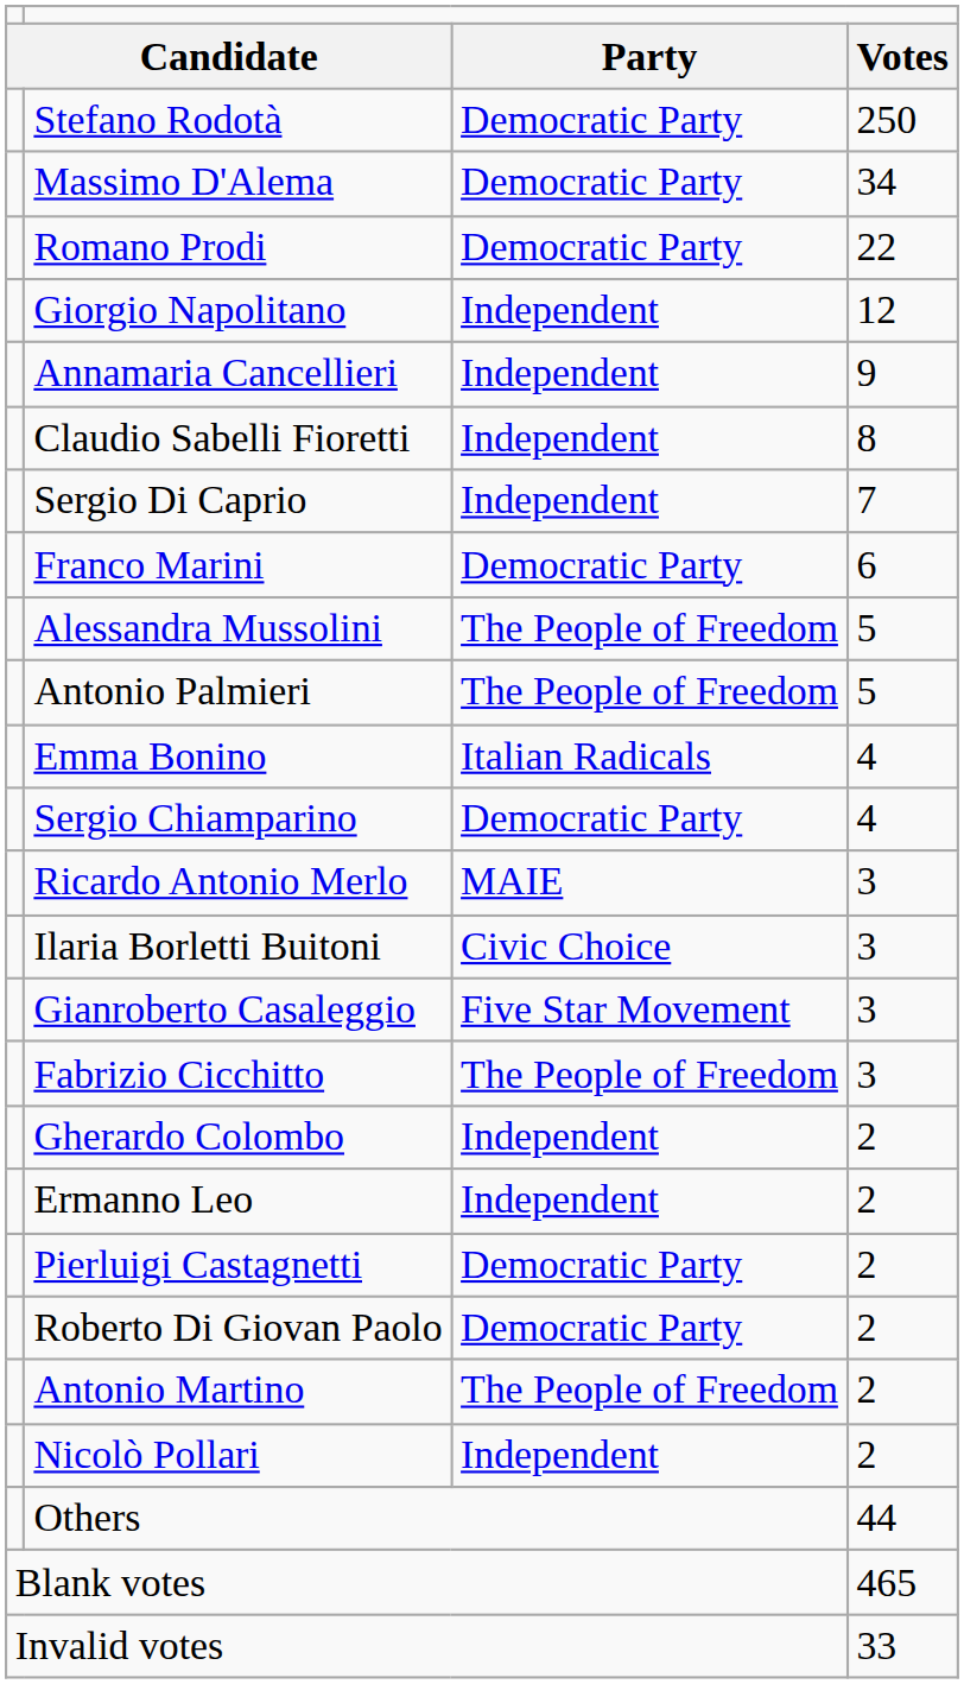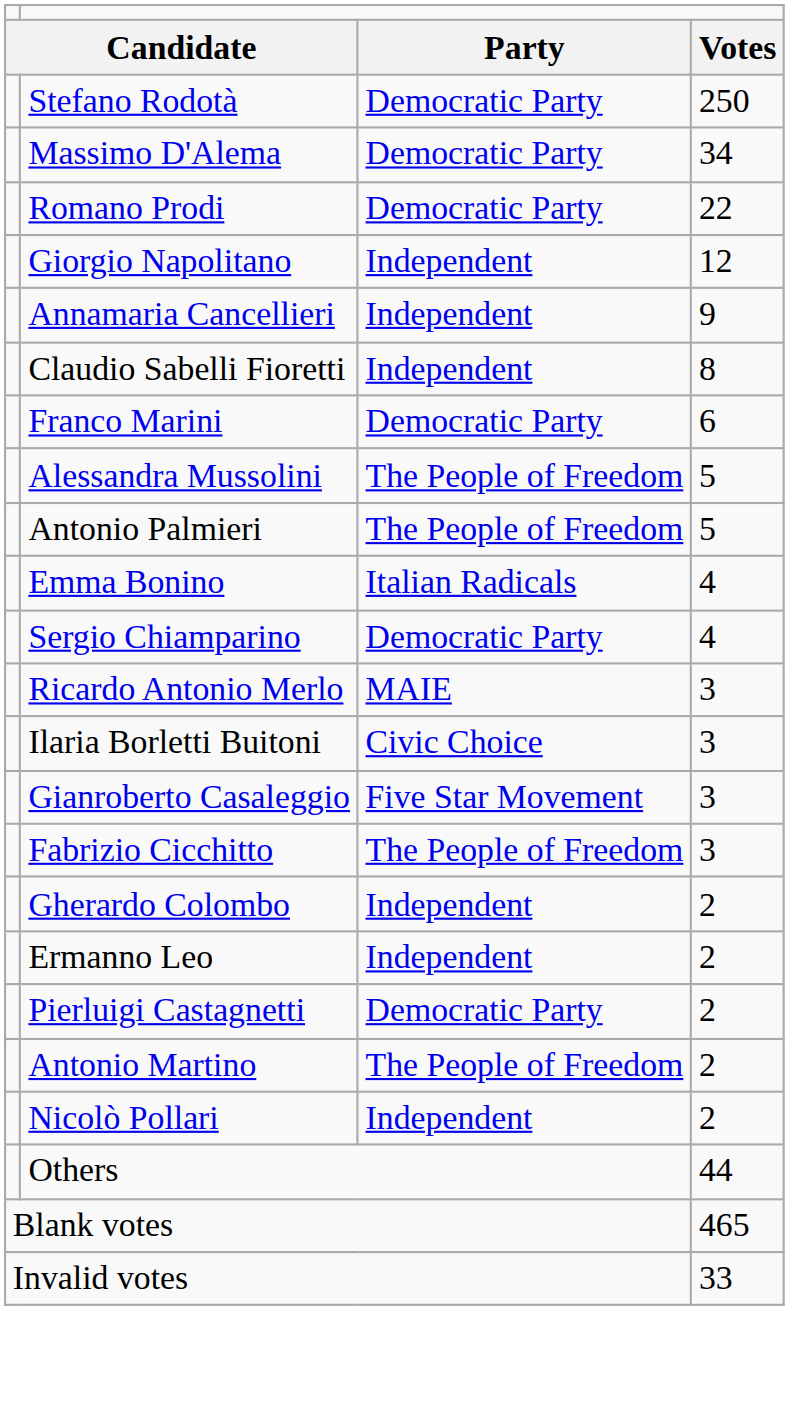 <table class="wikitable" style="font-size: align=left">
 <tr>
 <td></td>
 </tr>
 <tr>
 <th colspan=2>Candidate</th>
 <th>Party</th>
 <th>Votes</th>
 </tr>
 <tr>
 <td bgcolor=></td>
 <td><a href='#'>Stefano Rodotà</a></td>
 <td><a href='#'>Democratic Party</a></td>
 <td>250</td>
 </tr>
 <tr>
 <td bgcolor=></td>
 <td><a href='#'>Massimo D'Alema</a></td>
 <td><a href='#'>Democratic Party</a></td>
 <td>34</td>
 </tr>
 <tr>
 <td bgcolor=></td>
 <td><a href='#'>Romano Prodi</a></td>
 <td><a href='#'>Democratic Party</a></td>
 <td>22</td>
 </tr>
 <tr>
 <td bgcolor=></td>
 <td><a href='#'>Giorgio Napolitano</a></td>
 <td><a href='#'>Independent</a></td>
 <td>12</td>
 </tr>
 <tr>
 <td bgcolor=></td>
 <td><a href='#'>Annamaria Cancellieri</a></td>
 <td><a href='#'>Independent</a></td>
 <td>9</td>
 </tr>
 <tr>
 <td bgcolor=></td>
 <td>Claudio Sabelli Fioretti</td>
 <td><a href='#'>Independent</a></td>
 <td>8</td>
-</tr>
-<tr>
-<td bgcolor=></td>
-<td>Sergio Di Caprio</td>
-<td><a href='#'>Independent</a></td>
-<td>7</td>
 </tr>
 <tr>
 <td bgcolor=></td>
 <td><a href='#'>Franco Marini</a></td>
 <td><a href='#'>Democratic Party</a></td>
 <td>6</td>
 </tr>
 <tr>
 <td bgcolor=></td>
 <td><a href='#'>Alessandra Mussolini</a></td>
 <td><a href='#'>The People of Freedom</a></td>
 <td>5</td>
 </tr>
 <tr>
 <td bgcolor=></td>
 <td>Antonio Palmieri</td>
 <td><a href='#'>The People of Freedom</a></td>
 <td>5</td>
 </tr>
 <tr>
 <td bgcolor=></td>
 <td><a href='#'>Emma Bonino</a></td>
 <td><a href='#'>Italian Radicals</a></td>
 <td>4</td>
 </tr>
 <tr>
 <td bgcolor=></td>
 <td><a href='#'>Sergio Chiamparino</a></td>
 <td><a href='#'>Democratic Party</a></td>
 <td>4</td>
 </tr>
 <tr>
 <td bgcolor=></td>
 <td><a href='#'>Ricardo Antonio Merlo</a></td>
 <td><a href='#'>MAIE</a></td>
 <td>3</td>
 </tr>
 <tr>
 <td bgcolor=></td>
 <td>Ilaria Borletti Buitoni</td>
 <td><a href='#'>Civic Choice</a></td>
 <td>3</td>
 </tr>
 <tr>
 <td bgcolor=></td>
 <td><a href='#'>Gianroberto Casaleggio</a></td>
 <td><a href='#'>Five Star Movement</a></td>
 <td>3</td>
 </tr>
 <tr>
 <td bgcolor=></td>
 <td><a href='#'>Fabrizio Cicchitto</a></td>
 <td><a href='#'>The People of Freedom</a></td>
 <td>3</td>
 </tr>
 <tr>
 <td bgcolor=></td>
 <td><a href='#'>Gherardo Colombo</a></td>
 <td><a href='#'>Independent</a></td>
 <td>2</td>
 </tr>
 <tr>
 <td bgcolor=></td>
 <td>Ermanno Leo</td>
 <td><a href='#'>Independent</a></td>
 <td>2</td>
 </tr>
 <tr>
 <td bgcolor=></td>
 <td><a href='#'>Pierluigi Castagnetti</a></td>
 <td><a href='#'>Democratic Party</a></td>
 <td>2</td>
 </tr>
 <tr>
 <td bgcolor=></td>
-<td>Roberto Di Giovan Paolo</td>
-<td><a href='#'>Democratic Party</a></td>
-<td>2</td>
-</tr>
-<tr>
-<td bgcolor=></td>
 <td><a href='#'>Antonio Martino</a></td>
 <td><a href='#'>The People of Freedom</a></td>
 <td>2</td>
 </tr>
 <tr>
 <td bgcolor=></td>
 <td><a href='#'>Nicolò Pollari</a></td>
 <td><a href='#'>Independent</a></td>
 <td>2</td>
 </tr>
 <tr>
 <td bgcolor=></td>
 <td colspan=2>Others</td>
 <td>44</td>
 </tr>
 <tr>
 <td colspan=3>Blank votes</td>
 <td>465</td>
 </tr>
 <tr>
 <td colspan=3>Invalid votes</td>
 <td>33</td>
 </tr>
 </table>
